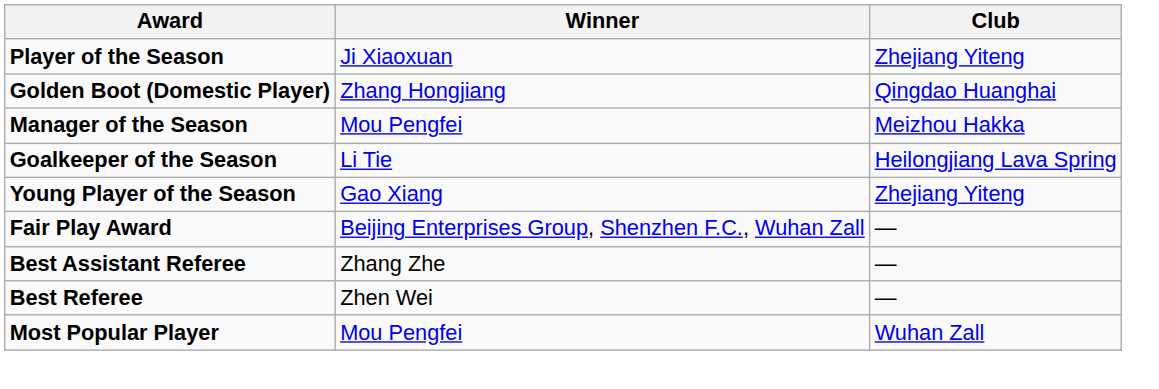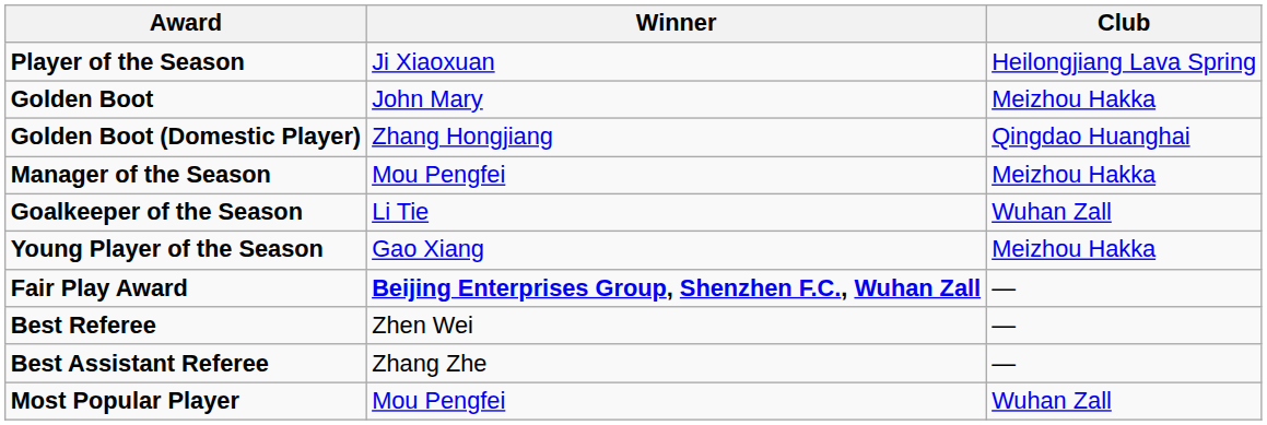 <table class="wikitable">
 <tr>
 <th>Award</th>
 <th>Winner</th>
 <th>Club</th>
 </tr>
 <tr>
 <td><strong>Player of the Season</strong></td>
 <td> <a href='#'>Ji Xiaoxuan</a></td>
-<td><a href='#'>Zhejiang Yiteng</a></td>
+<td><a href='#'>Heilongjiang Lava Spring</a></td>
+</tr>
+<tr>
+<td><strong>Golden Boot</strong></td>
+<td> <a href='#'>John Mary</a></td>
+<td><a href='#'>Meizhou Hakka</a></td>
 </tr>
 <tr>
 <td><strong>Golden Boot (Domestic Player)</strong></td>
 <td> <a href='#'>Zhang Hongjiang</a></td>
 <td><a href='#'>Qingdao Huanghai</a></td>
 </tr>
 <tr>
 <td><strong>Manager of the Season</strong></td>
 <td> <a href='#'>Mou Pengfei</a></td>
 <td><a href='#'>Meizhou Hakka</a></td>
 </tr>
 <tr>
 <td><strong>Goalkeeper of the Season</strong></td>
 <td> <a href='#'>Li Tie</a></td>
-<td><a href='#'>Heilongjiang Lava Spring</a></td>
+<td><a href='#'>Wuhan Zall</a></td>
 </tr>
 <tr>
 <td><strong>Young Player of the Season</strong></td>
 <td> <a href='#'>Gao Xiang</a></td>
-<td><a href='#'>Zhejiang Yiteng</a></td>
+<td><a href='#'>Meizhou Hakka</a></td>
 </tr>
 <tr>
 <td><strong>Fair Play Award</strong></td>
-<td><a href='#'>Beijing Enterprises Group</a>, <a href='#'>Shenzhen F.C.</a>, <a href='#'>Wuhan Zall</a></td>
+<td><strong><a href='#'>Beijing Enterprises Group</a>, <a href='#'>Shenzhen F.C.</a>, <a href='#'>Wuhan Zall</a></strong></td>
+<td>—</td>
+</tr>
+<tr>
+<td><strong>Best Referee</strong></td>
+<td> Zhen Wei</td>
 <td>—</td>
 </tr>
 <tr>
 <td><strong>Best Assistant Referee</strong></td>
 <td> Zhang Zhe</td>
 <td>—</td>
 </tr>
 <tr>
-<td><strong>Best Referee</strong></td>
-<td> Zhen Wei</td>
-<td>—</td>
-</tr>
-<tr>
 <td><strong>Most Popular Player</strong></td>
 <td> <a href='#'>Mou Pengfei</a></td>
 <td><a href='#'>Wuhan Zall</a></td>
 </tr>
 </table>
